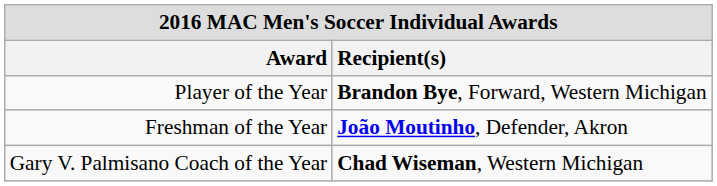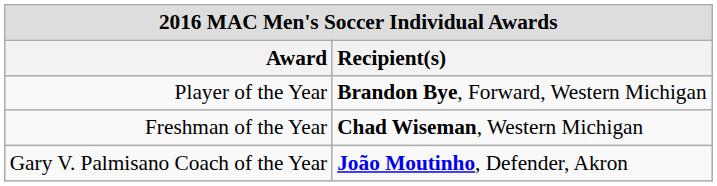 <table class="wikitable" style="white-space:nowrap; font-size:90%;">
 <tr>
 <td colspan="7" style="text-align:center; background:#ddd;"><strong>2016 MAC Men's Soccer Individual Awards</strong></td>
 </tr>
 <tr>
 <th style="text-align:right;">Award</th>
 <th style="text-align:left;">Recipient(s)</th>
 </tr>
 <tr>
 <td style="text-align:right;">Player of the Year</td>
 <td style="text-align:left;"><strong>Brandon Bye</strong>, Forward, Western Michigan</td>
 </tr>
 <tr>
 <td style="text-align:right;">Freshman of the Year</td>
-<td style="text-align:left;"><strong><a href='#'>João Moutinho</a></strong>, Defender, Akron</td>
+<td style="text-align:left;"><strong>Chad Wiseman</strong>, Western Michigan</td>
 </tr>
 <tr>
 <td style="text-align:right;">Gary V. Palmisano Coach of the Year</td>
-<td style="text-align:left;"><strong>Chad Wiseman</strong>, Western Michigan</td>
+<td style="text-align:left;"><strong><a href='#'>João Moutinho</a></strong>, Defender, Akron</td>
 </tr>
 </table>
